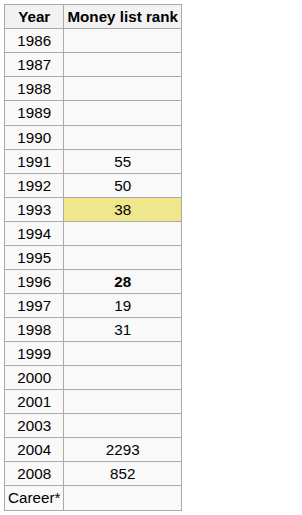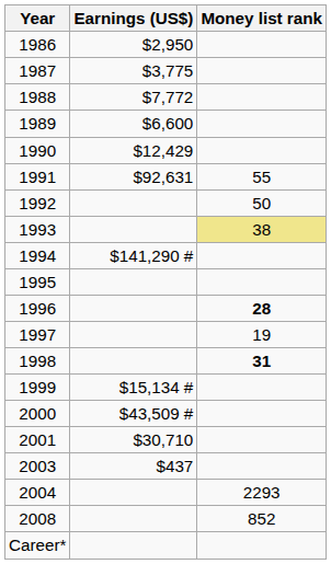 <table class="wikitable" style="font-size:95%;">
 <tr>
 <th>Year</th>
+<th>Earnings (US$)</th>
 <th>Money list rank</th>
 </tr>
 <tr>
 <td align="center">1986</td>
+<td align="right">$2,950</td>
 <td align="center"></td>
 </tr>
 <tr>
 <td align="center">1987</td>
+<td align="right">$3,775</td>
 <td align="center"></td>
 </tr>
 <tr>
 <td align="center">1988</td>
+<td align="right">$7,772</td>
 <td align="center"></td>
 </tr>
 <tr>
 <td align="center">1989</td>
+<td align="right">$6,600</td>
 <td align="center"></td>
 </tr>
 <tr>
 <td align="center">1990</td>
+<td align="right">$12,429</td>
 <td align="center"></td>
 </tr>
 <tr>
 <td align="center">1991</td>
+<td align="right">$92,631</td>
 <td align="center">55</td>
 </tr>
 <tr>
 <td align="center">1992</td>
+<td align="right"></td>
 <td align="center">50</td>
 </tr>
 <tr>
 <td align="center">1993</td>
+<td align="right"></td>
 <td align="center" style="background: khaki;">38</td>
 </tr>
 <tr>
 <td align="center">1994</td>
+<td align="right">$141,290 #</td>
 <td align="center"></td>
 </tr>
 <tr>
 <td align="center">1995</td>
+<td align="right"></td>
 <td align="center"></td>
 </tr>
 <tr>
 <td align="center">1996</td>
+<td align="right"></td>
 <td align="center"><strong>28</strong></td>
 </tr>
 <tr>
 <td align="center">1997</td>
+<td align="right"></td>
 <td align="center">19</td>
 </tr>
 <tr>
 <td align="center">1998</td>
-<td align="center">31</td>
+<td align="right"></td>
+<td align="center"><strong>31</strong></td>
 </tr>
 <tr>
 <td align="center">1999</td>
+<td align="right">$15,134 #</td>
 <td align="center"></td>
 </tr>
 <tr>
 <td align="center">2000</td>
+<td align="right">$43,509 #</td>
 <td align="center"></td>
 </tr>
 <tr>
 <td align="center">2001</td>
+<td align="right">$30,710</td>
 <td align="center"></td>
 </tr>
 <tr>
 <td align="center">2003</td>
+<td align="right">$437</td>
 <td align="center"></td>
 </tr>
 <tr>
 <td align="center">2004</td>
+<td align="right"> </td>
 <td align="center">2293</td>
 </tr>
 <tr>
 <td align="center">2008</td>
+<td align="right"> </td>
 <td align="center">852</td>
 </tr>
 <tr>
 <td align="center">Career*</td>
+<td align="right"></td>
 <td align="center"></td>
 </tr>
 </table>
